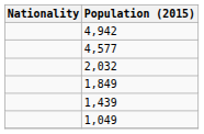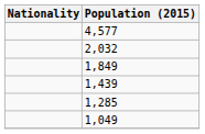 <table class="wikitable floatright">
 <tr>
 <th>Nationality</th>
 <th>Population (2015)</th>
-</tr>
-<tr>
-<td></td>
-<td>4,942</td>
 </tr>
 <tr>
 <td></td>
 <td>4,577</td>
 </tr>
 <tr>
 <td></td>
 <td>2,032</td>
 </tr>
 <tr>
 <td></td>
 <td>1,849</td>
 </tr>
 <tr>
 <td></td>
 <td>1,439</td>
 </tr>
 <tr>
 <td></td>
+<td>1,285</td>
+</tr>
+<tr>
+<td></td>
 <td>1,049</td>
 </tr>
 <tr>
 </tr>
 </table>
